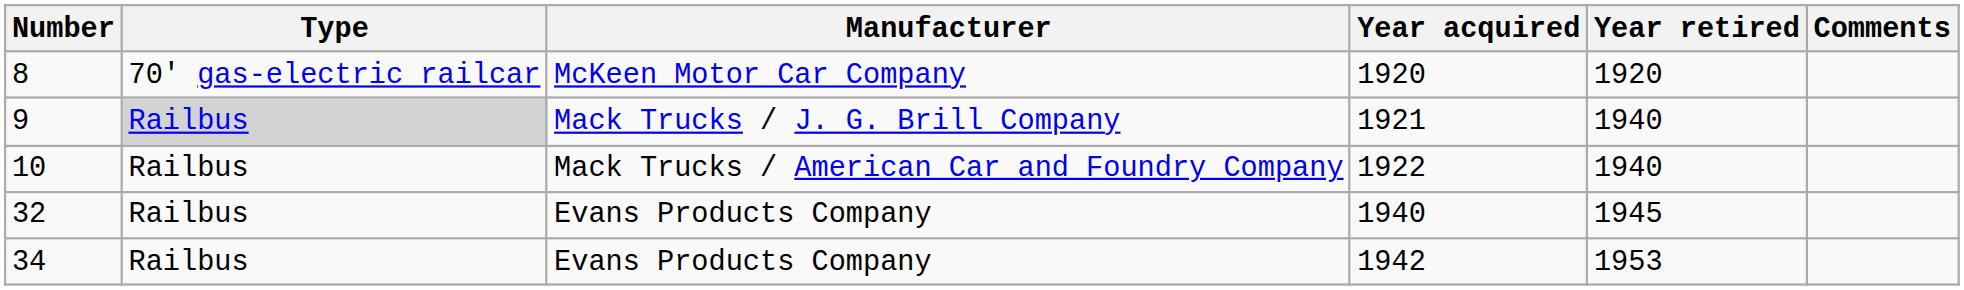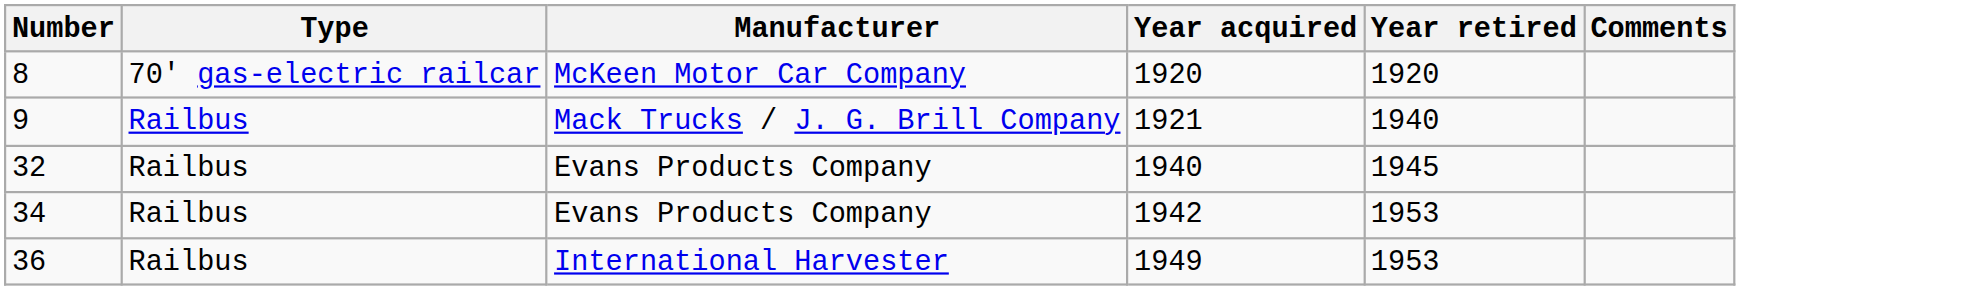 <table class="wikitable">
 <tr>
 <th>Number</th>
 <th>Type</th>
 <th>Manufacturer</th>
 <th>Year acquired</th>
 <th>Year retired</th>
 <th>Comments</th>
 </tr>
 <tr>
 <td>8</td>
 <td>70' <a href='#'>gas-electric railcar</a></td>
 <td><a href='#'>McKeen Motor Car Company</a></td>
 <td>1920</td>
 <td>1920</td>
 <td></td>
 </tr>
 <tr>
 <td>9</td>
-<td style="background: lightgrey;"><a href='#'>Railbus</a></td>
+<td><a href='#'>Railbus</a></td>
 <td><a href='#'>Mack Trucks</a> / <a href='#'>J. G. Brill Company</a></td>
 <td>1921</td>
-<td>1940</td>
-<td></td>
-</tr>
-<tr>
-<td>10</td>
-<td>Railbus</td>
-<td>Mack Trucks / <a href='#'>American Car and Foundry Company</a></td>
-<td>1922</td>
 <td>1940</td>
 <td></td>
 </tr>
 <tr>
 <td>32</td>
 <td>Railbus</td>
 <td>Evans Products Company</td>
 <td>1940</td>
 <td>1945</td>
 <td></td>
 </tr>
 <tr>
 <td>34</td>
 <td>Railbus</td>
 <td>Evans Products Company</td>
 <td>1942</td>
 <td>1953</td>
 <td></td>
 </tr>
+<tr>
+<td>36</td>
+<td>Railbus</td>
+<td><a href='#'>International Harvester</a></td>
+<td>1949</td>
+<td>1953</td>
+<td></td>
+</tr>
 </table>
